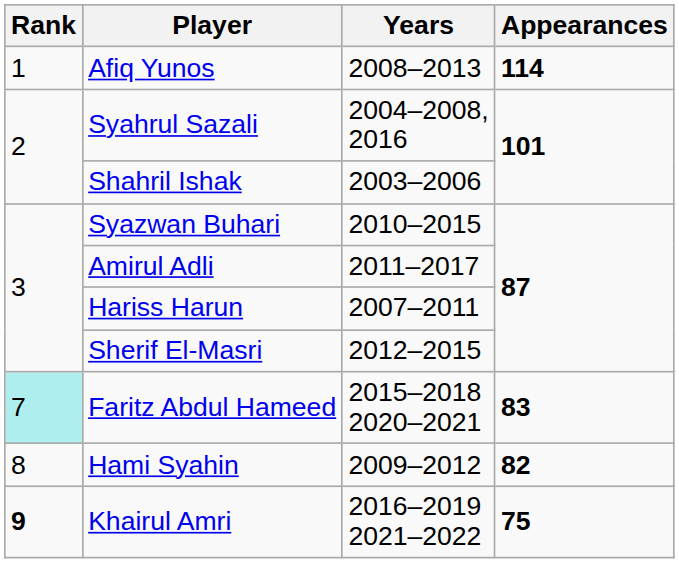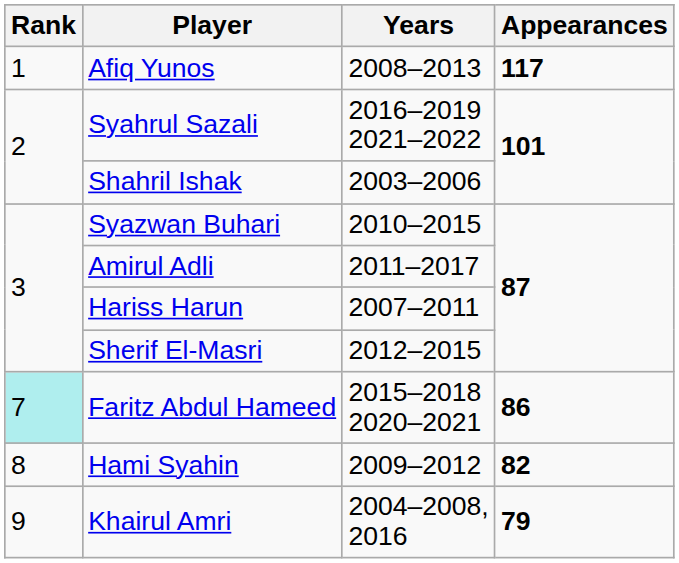 <table class="wikitable">
 <tr>
 <th>Rank</th>
 <th>Player</th>
 <th>Years</th>
 <th>Appearances</th>
 </tr>
 <tr>
 <td>1</td>
 <td> <a href='#'>Afiq Yunos</a></td>
 <td>2008–2013</td>
-<td><strong>114</strong></td>
+<td><strong>117</strong></td>
 </tr>
 <tr>
 <td rowspan="2">2</td>
 <td> <a href='#'>Syahrul Sazali</a></td>
-<td>2004–2008,<br>2016</td>
+<td>2016–2019<br>2021–2022</td>
 <td rowspan="2"><strong>101</strong></td>
 </tr>
 <tr>
 <td> <a href='#'>Shahril Ishak</a></td>
 <td>2003–2006</td>
 </tr>
 <tr>
 <td rowspan="4">3</td>
 <td> <a href='#'>Syazwan Buhari</a></td>
 <td>2010–2015</td>
 <td rowspan="4"><strong>87</strong></td>
 </tr>
 <tr>
 <td> <a href='#'>Amirul Adli</a></td>
 <td>2011–2017</td>
 </tr>
 <tr>
 <td> <a href='#'>Hariss Harun</a></td>
 <td>2007–2011</td>
 </tr>
 <tr>
 <td> <a href='#'>Sherif El-Masri</a></td>
 <td>2012–2015</td>
 </tr>
 <tr>
 <td style="background: paleturquoise;">7</td>
 <td> <a href='#'>Faritz Abdul Hameed</a></td>
 <td>2015–2018<br>2020–2021</td>
-<td><strong>83</strong></td>
+<td><strong>86</strong></td>
 </tr>
 <tr>
 <td>8</td>
 <td> <a href='#'>Hami Syahin</a></td>
 <td>2009–2012</td>
 <td><strong>82</strong></td>
 </tr>
 <tr>
-<td><strong>9</strong></td>
+<td>9</td>
 <td> <a href='#'>Khairul Amri</a></td>
-<td>2016–2019<br>2021–2022</td>
-<td><strong>75</strong></td>
+<td>2004–2008,<br>2016</td>
+<td><strong>79</strong></td>
 </tr>
 </table>
